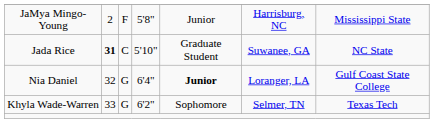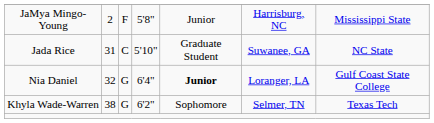 <table class="wikitable sortable sortable" style="text-align: center">
 <tr align=center>
 </tr>
 <tr>
 <td>JaMya Mingo-Young</td>
 <td>2</td>
 <td>F</td>
 <td>5'8"</td>
 <td>Junior</td>
 <td><a href='#'>Harrisburg, NC</a></td>
 <td><a href='#'>Mississippi State</a></td>
 </tr>
 <tr>
 <td>Jada Rice</td>
-<td><strong>31</strong></td>
+<td>31</td>
 <td>C</td>
 <td>5'10"</td>
 <td>Graduate Student</td>
 <td><a href='#'>Suwanee, GA</a></td>
 <td><a href='#'>NC State</a></td>
 </tr>
 <tr>
 <td>Nia Daniel</td>
 <td>32</td>
 <td>G</td>
 <td>6'4"</td>
 <td><strong>Junior</strong></td>
 <td><a href='#'>Loranger, LA</a></td>
 <td><a href='#'>Gulf Coast State College</a></td>
 </tr>
 <tr>
 <td>Khyla Wade-Warren</td>
-<td>33</td>
+<td>38</td>
 <td>G</td>
 <td>6'2"</td>
 <td>Sophomore</td>
 <td><a href='#'>Selmer, TN</a></td>
 <td><a href='#'>Texas Tech</a></td>
 </tr>
 <tr>
 <td colspan=7></td>
 </tr>
 </table>
